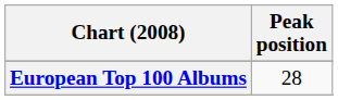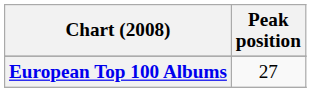 <table class="wikitable sortable plainrowheaders" style="text-align:center">
 <tr>
 <th scope="col">Chart (2008)</th>
 <th scope="col">Peak<br> position</th>
 </tr>
 <tr>
 </tr>
 <tr>
 </tr>
 <tr>
 </tr>
 <tr>
 </tr>
 <tr>
 </tr>
 <tr>
 </tr>
 <tr>
 <th scope="row"><a href='#'>European Top 100 Albums</a></th>
-<td>28</td>
+<td>27</td>
 </tr>
 <tr>
 </tr>
 <tr>
 </tr>
 <tr>
 </tr>
 <tr>
 </tr>
 <tr>
 </tr>
 <tr>
 </tr>
 <tr>
 </tr>
 <tr>
 </tr>
 <tr>
 </tr>
 </table>
